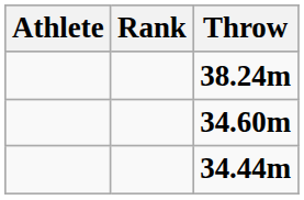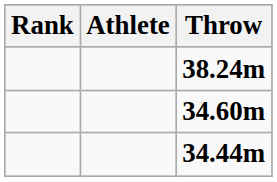 <table class=wikitable style="text-align:center;">
 <tr>
+<th>Rank</th>
 <th>Athlete</th>
-<th>Rank</th>
 <th>Throw</th>
 </tr>
 <tr>
+<td></td>
 <td align=left></td>
-<td></td>
 <td><strong>38.24m</strong></td>
 </tr>
 <tr>
+<td></td>
 <td align=left></td>
-<td></td>
 <td><strong>34.60m</strong></td>
 </tr>
 <tr>
+<td></td>
 <td align=left></td>
-<td></td>
 <td><strong>34.44m</strong></td>
 </tr>
 </table>
